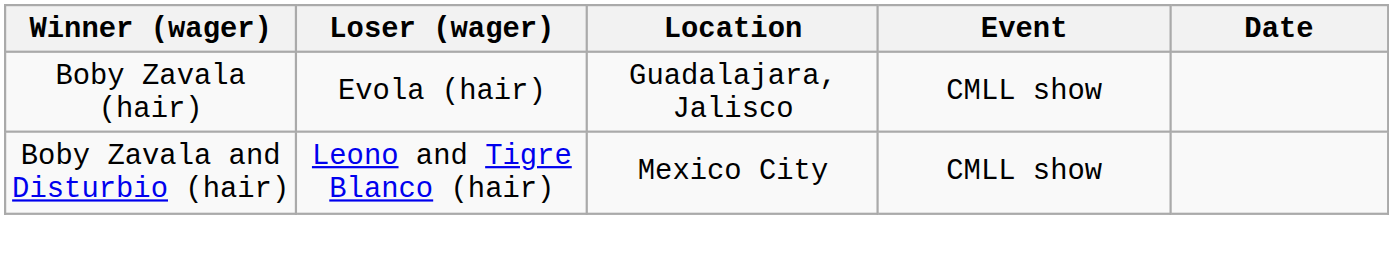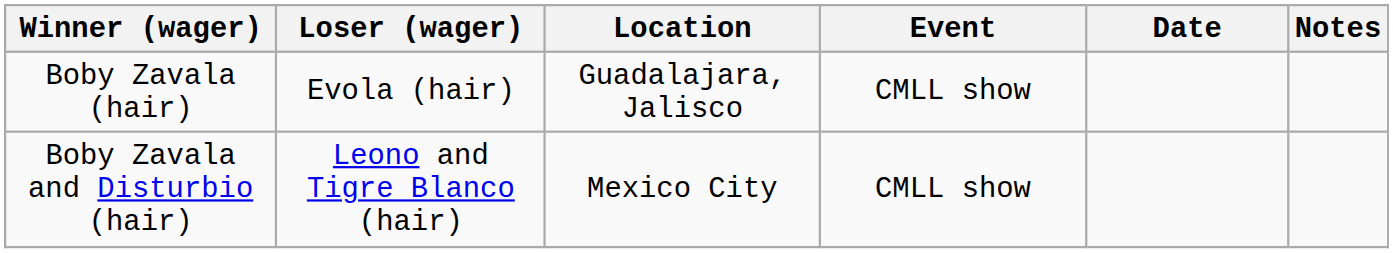 <table class="wikitable sortable" width=100%  style="text-align: center">
 <tr>
 <th width=20% scope="col">Winner (wager)</th>
 <th width=20% scope="col">Loser (wager)</th>
 <th width=20% scope="col">Location</th>
 <th width=20% scope="col">Event</th>
 <th width=15% scope="col">Date</th>
+<th class="unsortable" width=5% scope="col">Notes</th>
 </tr>
 <tr>
 <td>Boby Zavala (hair)</td>
 <td>Evola (hair)</td>
 <td>Guadalajara, Jalisco</td>
 <td>CMLL show</td>
+<td></td>
 <td></td>
 </tr>
 <tr>
 <td>Boby Zavala and <a href='#'>Disturbio</a> (hair)</td>
 <td><a href='#'>Leono</a> and <a href='#'>Tigre Blanco</a> (hair)</td>
 <td>Mexico City</td>
 <td>CMLL show</td>
 <td></td>
+<td></td>
 </tr>
 </table>
